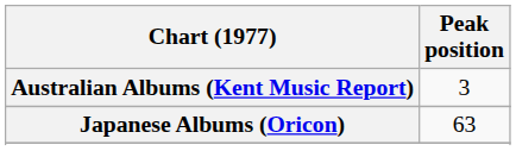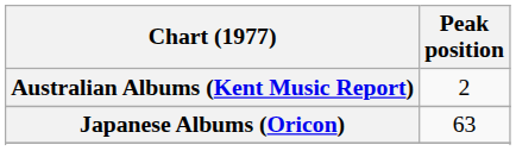 <table class="wikitable sortable plainrowheaders">
 <tr>
 <th scope="col">Chart (1977)</th>
 <th scope="col">Peak<br>position</th>
 </tr>
 <tr>
 <th scope="row">Australian Albums (<a href='#'>Kent Music Report</a>)</th>
-<td style="text-align:center;">3</td>
+<td style="text-align:center;">2</td>
 </tr>
 <tr>
 </tr>
 <tr>
 </tr>
 <tr>
 <th scope="row">Japanese Albums (<a href='#'>Oricon</a>)</th>
 <td style="text-align:center;">63</td>
 </tr>
 <tr>
 </tr>
 <tr>
 </tr>
 <tr>
 </tr>
 <tr>
 </tr>
 <tr>
 </tr>
 </table>
